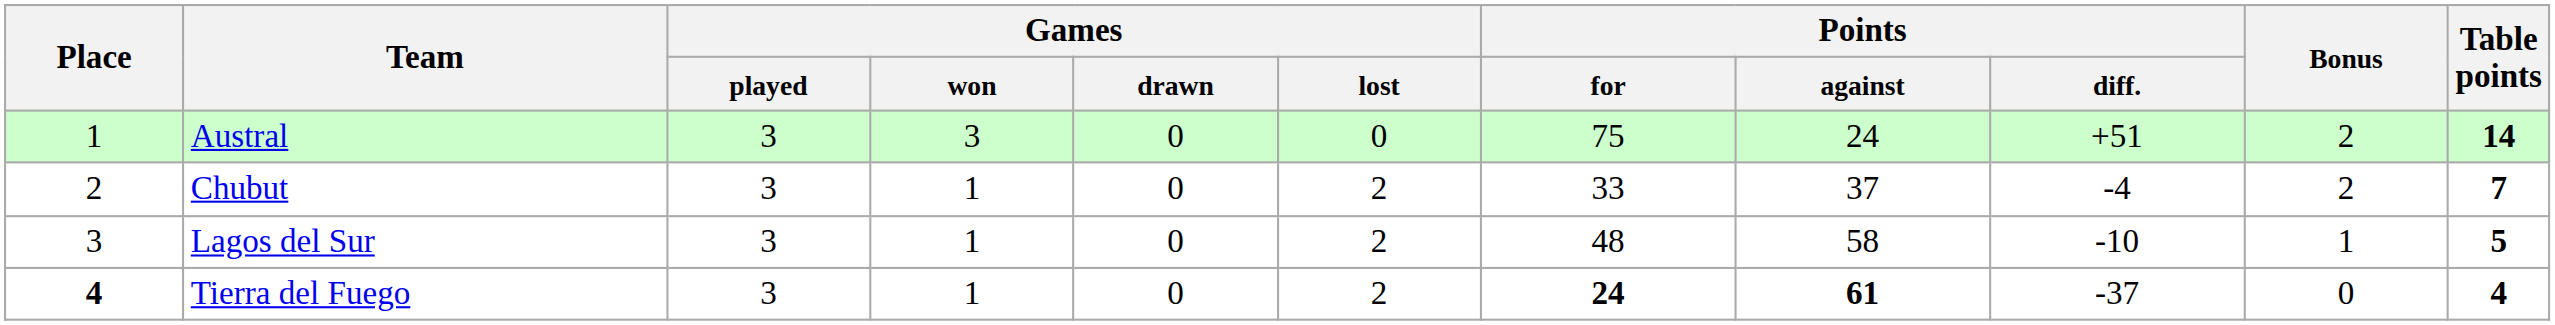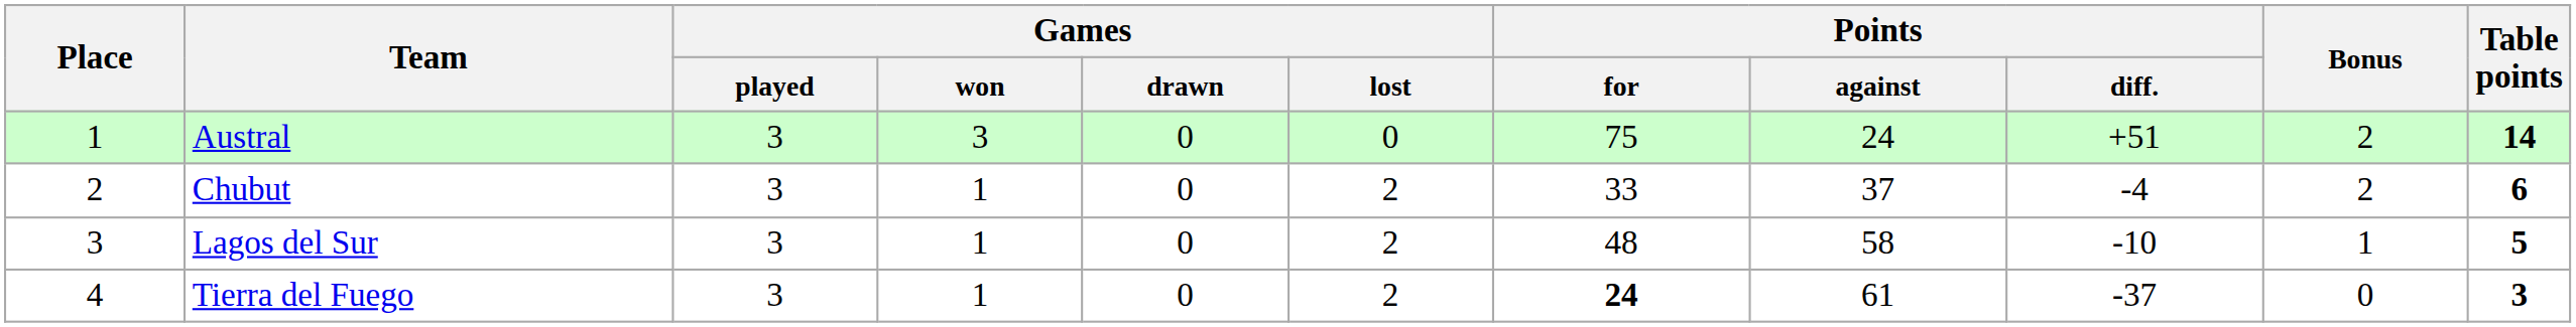 <table class="wikitable">
 <tr>
 <th rowspan=2 width="7%">Place</th>
 <th rowspan=2 width="19%">Team</th>
 <th colspan=4 width="30%">Games</th>
 <th colspan=3 width="26%">Points</th>
 <th rowspan=2 width="8%"><small> Bonus </small></th>
 <th rowspan=2 width="10%">Table<br>points</th>
 </tr>
 <tr>
 <th width="8%"><small>played </small></th>
 <th width="8%"><small>won </small></th>
 <th width="8%"><small>drawn </small></th>
 <th width="8%"><small>lost </small></th>
 <th width="10%"><small>for </small></th>
 <th width="10%"><small>against </small></th>
 <th width="10%"><small>diff.</small></th>
 </tr>
 <tr align=center style="background: #ccffcc;">
 <td>1</td>
 <td align=left><a href='#'>Austral</a></td>
 <td>3</td>
 <td>3</td>
 <td>0</td>
 <td>0</td>
 <td>75</td>
 <td>24</td>
 <td>+51</td>
 <td>2</td>
 <td><strong>14</strong></td>
 </tr>
 <tr align=center style="background: #ffffff;">
 <td>2</td>
 <td align=left><a href='#'>Chubut</a></td>
 <td>3</td>
 <td>1</td>
 <td>0</td>
 <td>2</td>
 <td>33</td>
 <td>37</td>
 <td>-4</td>
 <td>2</td>
-<td><strong>7</strong></td>
+<td><strong>6</strong></td>
 </tr>
 <tr align=center style="background: #ffffff;">
 <td>3</td>
 <td align=left><a href='#'>Lagos del Sur</a></td>
 <td>3</td>
 <td>1</td>
 <td>0</td>
 <td>2</td>
 <td>48</td>
 <td>58</td>
 <td>-10</td>
 <td>1</td>
 <td><strong>5</strong></td>
 </tr>
 <tr align=center style="background: #ffffff;">
-<td><strong>4</strong></td>
+<td>4</td>
 <td align=left><a href='#'>Tierra del Fuego</a></td>
 <td>3</td>
 <td>1</td>
 <td>0</td>
 <td>2</td>
 <td><strong>24</strong></td>
-<td><strong>61</strong></td>
+<td>61</td>
 <td>-37</td>
 <td>0</td>
-<td><strong>4</strong></td>
+<td><strong>3</strong></td>
 </tr>
 </table>
